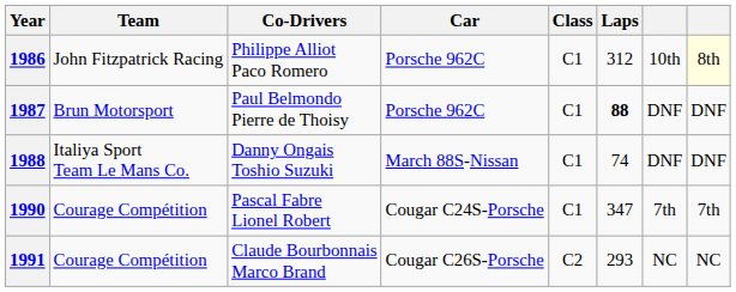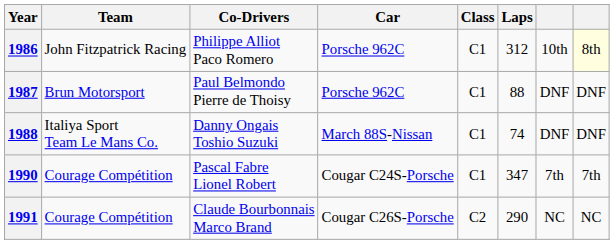 <table class="wikitable" style="text-align:center; font-size:90%">
 <tr>
 <th>Year</th>
 <th>Team</th>
 <th>Co-Drivers</th>
 <th>Car</th>
 <th>Class</th>
 <th>Laps</th>
 <th></th>
 <th></th>
 </tr>
 <tr>
 <th><a href='#'>1986</a></th>
 <td align="left"> John Fitzpatrick Racing</td>
 <td align="left"> <a href='#'>Philippe Alliot</a><br> Paco Romero</td>
 <td align="left"><a href='#'>Porsche 962C</a></td>
 <td>C1</td>
 <td>312</td>
 <td>10th</td>
 <td style="background: lightyellow;">8th</td>
 </tr>
 <tr>
 <th><a href='#'>1987</a></th>
 <td align="left"> <a href='#'>Brun Motorsport</a></td>
 <td align="left"> <a href='#'>Paul Belmondo</a><br> Pierre de Thoisy</td>
 <td align="left"><a href='#'>Porsche 962C</a></td>
 <td>C1</td>
-<td><strong>88</strong></td>
+<td>88</td>
 <td>DNF</td>
 <td>DNF</td>
 </tr>
 <tr>
 <th><a href='#'>1988</a></th>
 <td align="left"> Italiya Sport<br> <a href='#'>Team Le Mans Co.</a></td>
 <td align="left"> <a href='#'>Danny Ongais</a><br> <a href='#'>Toshio Suzuki</a></td>
 <td align="left"><a href='#'>March 88S</a>-<a href='#'>Nissan</a></td>
 <td>C1</td>
 <td>74</td>
 <td>DNF</td>
 <td>DNF</td>
 </tr>
 <tr>
 <th><a href='#'>1990</a></th>
 <td align="left"> <a href='#'>Courage Compétition</a></td>
 <td align="left"> <a href='#'>Pascal Fabre</a><br> <a href='#'>Lionel Robert</a></td>
 <td align="left">Cougar C24S-<a href='#'>Porsche</a></td>
 <td>C1</td>
 <td>347</td>
 <td>7th</td>
 <td>7th</td>
 </tr>
 <tr>
 <th><a href='#'>1991</a></th>
 <td align="left"> <a href='#'>Courage Compétition</a></td>
 <td align="left"> <a href='#'>Claude Bourbonnais</a><br> <a href='#'>Marco Brand</a></td>
 <td align="left">Cougar C26S-<a href='#'>Porsche</a></td>
 <td>C2</td>
-<td>293</td>
+<td>290</td>
 <td>NC</td>
 <td>NC</td>
 </tr>
 </table>
